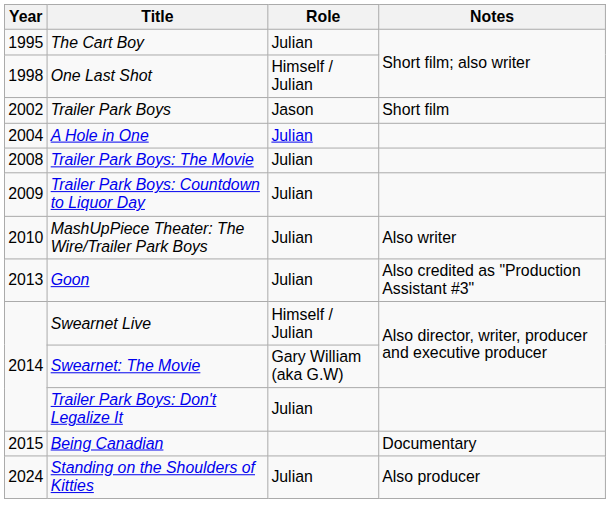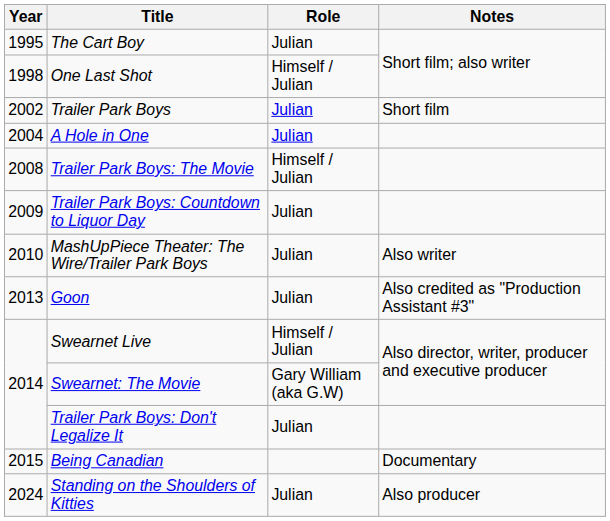 <table class="wikitable sortable mw-collapsible">
 <tr>
 <th>Year</th>
 <th>Title</th>
 <th>Role</th>
 <th class="unsortable">Notes</th>
 </tr>
 <tr>
 <td>1995</td>
 <td data-sort-value="Cart Boy, The"><em>The Cart Boy</em></td>
 <td>Julian</td>
 <td rowspan="2">Short film; also writer</td>
 </tr>
 <tr>
 <td>1998</td>
 <td><em>One Last Shot</em></td>
 <td>Himself / Julian</td>
 </tr>
 <tr>
 <td>2002</td>
 <td><em>Trailer Park Boys</em></td>
-<td>Jason</td>
+<td><a href='#'>Julian</a></td>
 <td>Short film</td>
 </tr>
 <tr>
 <td>2004</td>
 <td data-sort-value="Hole in One, A"><em><a href='#'>A Hole in One</a></em></td>
 <td><a href='#'>Julian</a></td>
 <td></td>
 </tr>
 <tr>
 <td>2008</td>
 <td><em><a href='#'>Trailer Park Boys: The Movie</a></em></td>
-<td>Julian</td>
+<td>Himself / Julian</td>
 <td></td>
 </tr>
 <tr>
 <td>2009</td>
 <td><em><a href='#'>Trailer Park Boys: Countdown to Liquor Day</a></em></td>
 <td>Julian</td>
 <td></td>
 </tr>
 <tr>
 <td>2010</td>
 <td><em>MashUpPiece Theater: The Wire/Trailer Park Boys</em></td>
 <td>Julian</td>
 <td>Also writer<br></td>
 </tr>
 <tr>
 <td>2013</td>
 <td><em><a href='#'>Goon</a></em></td>
 <td>Julian</td>
 <td>Also credited as "Production Assistant #3"</td>
 </tr>
 <tr>
 <td rowspan="3">2014</td>
 <td><em>Swearnet Live</em></td>
 <td>Himself / Julian</td>
 <td rowspan="2">Also director, writer, producer and executive producer</td>
 </tr>
 <tr>
 <td><em><a href='#'>Swearnet: The Movie</a></em></td>
 <td>Gary William (aka G.W)</td>
 </tr>
 <tr>
 <td><em><a href='#'>Trailer Park Boys: Don't Legalize It</a></em></td>
 <td>Julian</td>
 <td></td>
 </tr>
 <tr>
 <td>2015</td>
 <td><em><a href='#'>Being Canadian</a></em></td>
 <td></td>
 <td>Documentary</td>
 </tr>
 <tr>
 <td>2024</td>
 <td><em><a href='#'>Standing on the Shoulders of Kitties</a></em></td>
 <td>Julian</td>
 <td>Also producer</td>
 </tr>
 </table>
